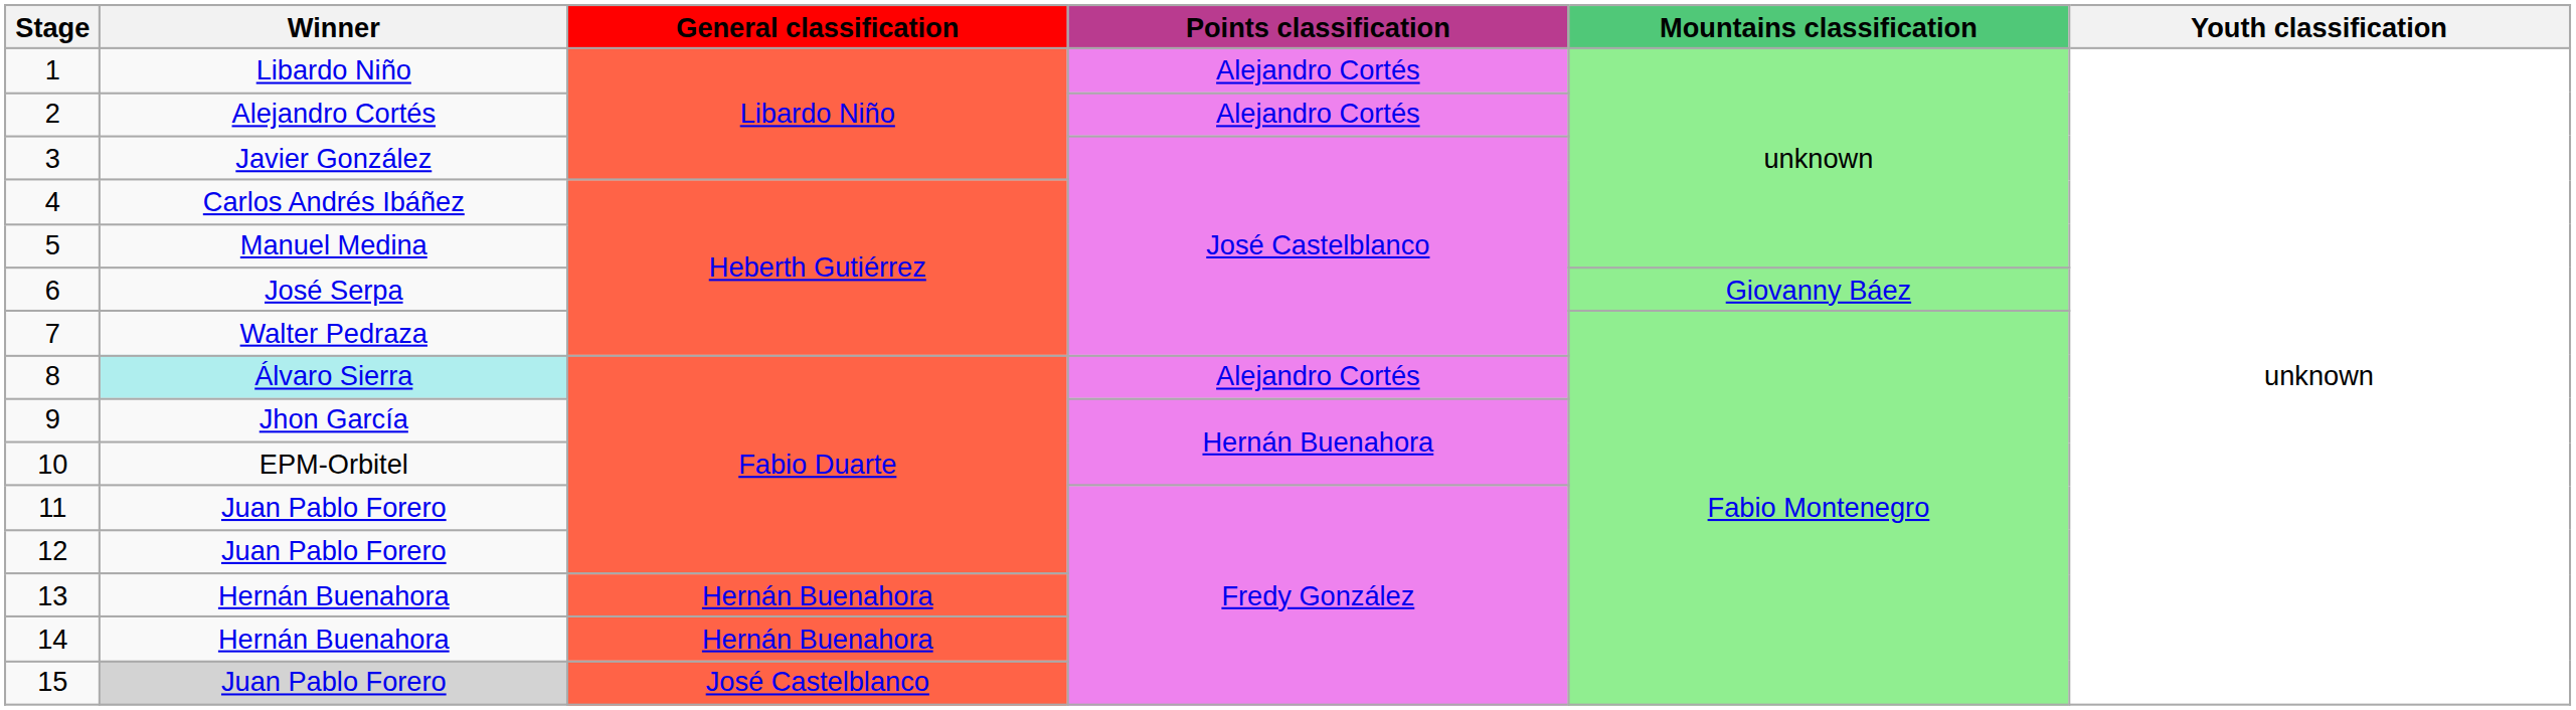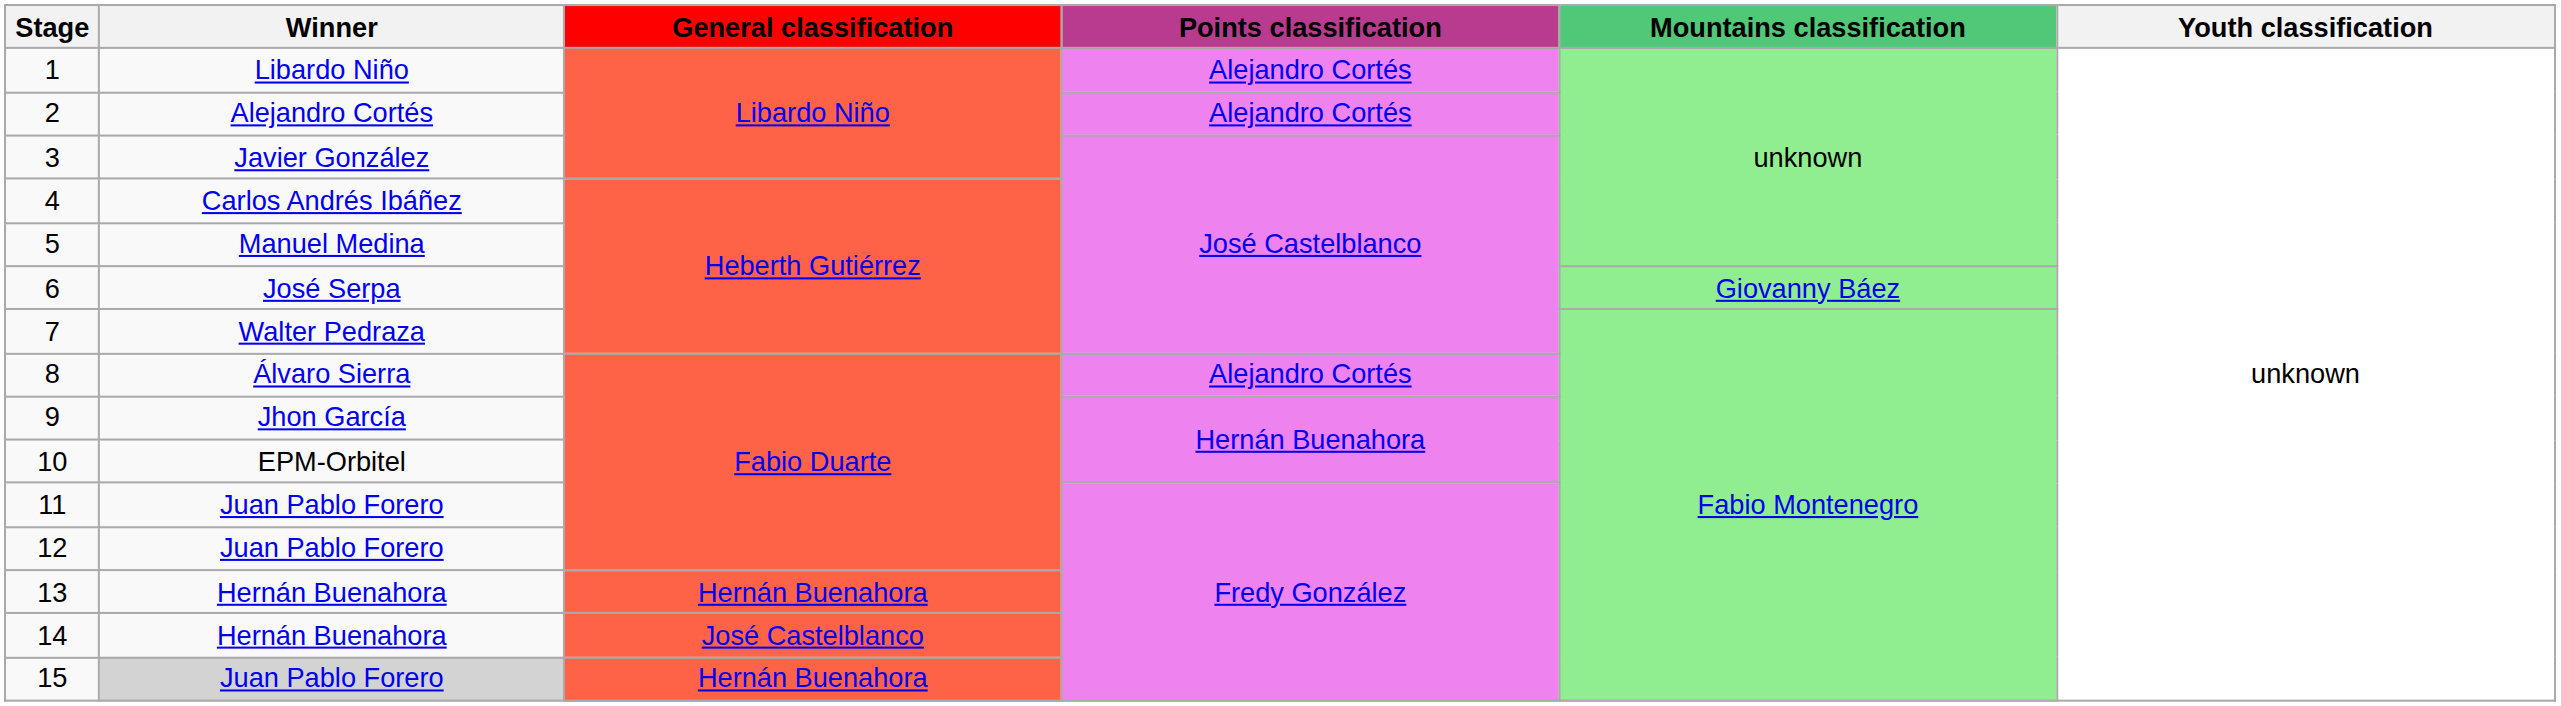 <table class="wikitable" style="text-align: center; font-size:smaller;">
 <tr style="background-color: #efefef;">
 <th width="1%">Stage</th>
 <th width="14%">Winner</th>
 <th style="background:red;;" width="15%">General classification</th>
 <th style="background:#B93B8F;" width="15%">Points classification</th>
 <th style="background:#50C878;" width="15%">Mountains classification</th>
 <th style="background:offwhite;" width="15%">Youth classification</th>
 </tr>
 <tr>
 <td>1</td>
 <td><a href='#'>Libardo Niño</a></td>
 <td style="background:#FF6347;" rowspan="3"><a href='#'>Libardo Niño</a></td>
 <td style="background:violet;" rowspan="1"><a href='#'>Alejandro Cortés</a></td>
 <td style="background:lightgreen;" rowspan="5">unknown</td>
 <td style="background:white;" rowspan="15">unknown</td>
 </tr>
 <tr>
 <td>2</td>
 <td><a href='#'>Alejandro Cortés</a></td>
 <td style="background:violet;" rowspan="1"><a href='#'>Alejandro Cortés</a></td>
 </tr>
 <tr>
 <td>3</td>
 <td><a href='#'>Javier González</a></td>
 <td style="background:violet;" rowspan="5"><a href='#'>José Castelblanco</a></td>
 </tr>
 <tr>
 <td>4</td>
 <td><a href='#'>Carlos Andrés Ibáñez</a></td>
 <td style="background:#FF6347;" rowspan="4"><a href='#'>Heberth Gutiérrez</a></td>
 </tr>
 <tr>
 <td>5</td>
 <td><a href='#'>Manuel Medina</a></td>
 </tr>
 <tr>
 <td>6</td>
 <td><a href='#'>José Serpa</a></td>
 <td style="background:lightgreen;" rowspan="1"><a href='#'>Giovanny Báez</a></td>
 </tr>
 <tr>
 <td>7</td>
 <td><a href='#'>Walter Pedraza</a></td>
 <td style="background:lightgreen;" rowspan="9"><a href='#'>Fabio Montenegro</a></td>
 </tr>
 <tr>
 <td>8</td>
-<td style="background: paleturquoise;"><a href='#'>Álvaro Sierra</a></td>
+<td><a href='#'>Álvaro Sierra</a></td>
 <td style="background:#FF6347;" rowspan="5"><a href='#'>Fabio Duarte</a></td>
 <td style="background:violet;" rowspan="1"><a href='#'>Alejandro Cortés</a></td>
 </tr>
 <tr>
 <td>9</td>
 <td><a href='#'>Jhon García</a></td>
 <td style="background:violet;" rowspan="2"><a href='#'>Hernán Buenahora</a></td>
 </tr>
 <tr>
 <td>10</td>
 <td>EPM-Orbitel</td>
 </tr>
 <tr>
 <td>11</td>
 <td><a href='#'>Juan Pablo Forero</a></td>
 <td style="background:violet;" rowspan="5"><a href='#'>Fredy González</a></td>
 </tr>
 <tr>
 <td>12</td>
 <td><a href='#'>Juan Pablo Forero</a></td>
 </tr>
 <tr>
 <td>13</td>
 <td><a href='#'>Hernán Buenahora</a></td>
 <td style="background:#FF6347;" rowspan="1"><a href='#'>Hernán Buenahora</a></td>
 </tr>
 <tr>
 <td>14</td>
 <td><a href='#'>Hernán Buenahora</a></td>
-<td style="background:#FF6347;" rowspan="1"><a href='#'>Hernán Buenahora</a></td>
+<td style="background:#FF6347;" rowspan="1"><a href='#'>José Castelblanco</a></td>
 </tr>
 <tr>
 <td>15</td>
 <td style="background: lightgrey;"><a href='#'>Juan Pablo Forero</a></td>
-<td style="background:#FF6347;" rowspan="1"><a href='#'>José Castelblanco</a></td>
+<td style="background:#FF6347;" rowspan="1"><a href='#'>Hernán Buenahora</a></td>
 </tr>
 </table>
